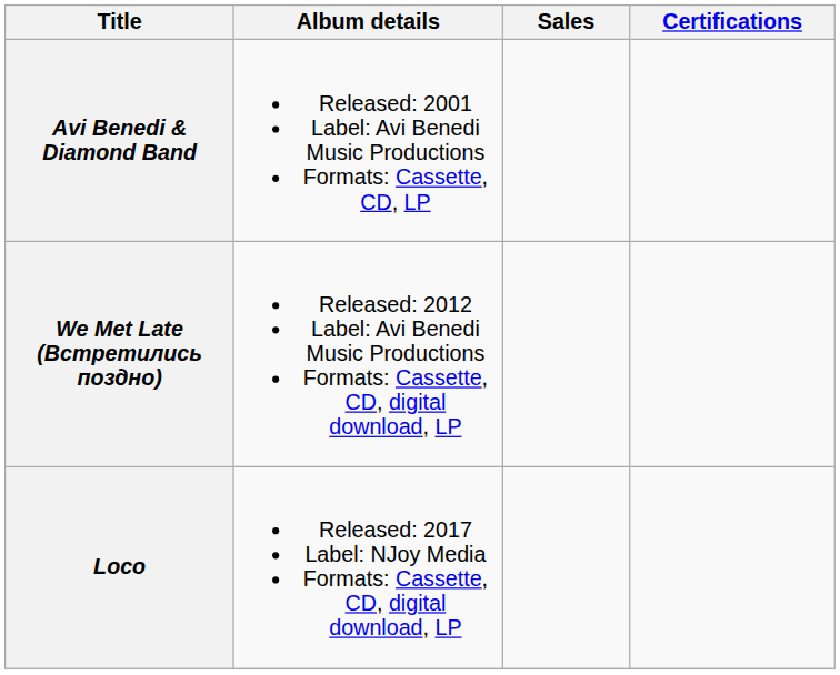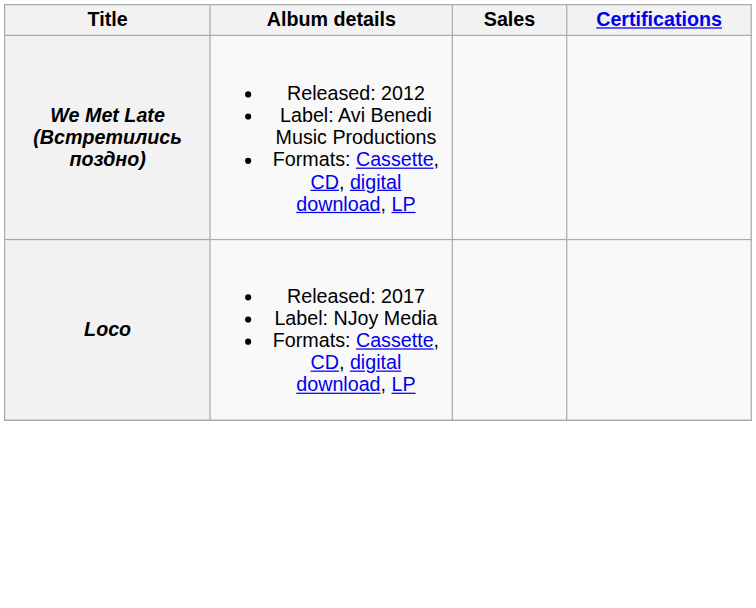 <table class="wikitable plainrowheaders" style="text-align:center;">
 <tr>
 <th scope="col" rowspan="1" style="width: 15em;">Title</th>
 <th scope="col" rowspan="1" style="width: 20em;">Album details</th>
 <th scope="col" rowspan="1" style="width: 11em;">Sales</th>
 <th scope="col" rowspan="1" style="width: 14em;"><a href='#'>Certifications</a></th>
-</tr>
-<tr>
-<th scope="row"><em>Avi Benedi & Diamond Band</em></th>
-<td><br><ul><li>Released: 2001</li><li>Label: Avi Benedi Music Productions</li><li>Formats: <a href='#'>Cassette</a>, <a href='#'>CD</a>, <a href='#'>LP</a></li></ul></td>
-<td></td>
-<td></td>
 </tr>
 <tr>
 <th scope="row"><em>We Met Late (Встретились поздно)</em></th>
 <td><br><ul><li>Released: 2012</li><li>Label: Avi Benedi Music Productions</li><li>Formats: <a href='#'>Cassette</a>, <a href='#'>CD</a>, <a href='#'>digital download</a>, <a href='#'>LP</a></li></ul></td>
 <td></td>
 <td></td>
 </tr>
 <tr>
 <th scope="row"><em>Loco</em></th>
 <td><br><ul><li>Released: 2017</li><li>Label: NJoy Media</li><li>Formats: <a href='#'>Cassette</a>, <a href='#'>CD</a>, <a href='#'>digital download</a>, <a href='#'>LP</a></li></ul></td>
 <td></td>
 <td></td>
 </tr>
 <tr>
 </tr>
 </table>
